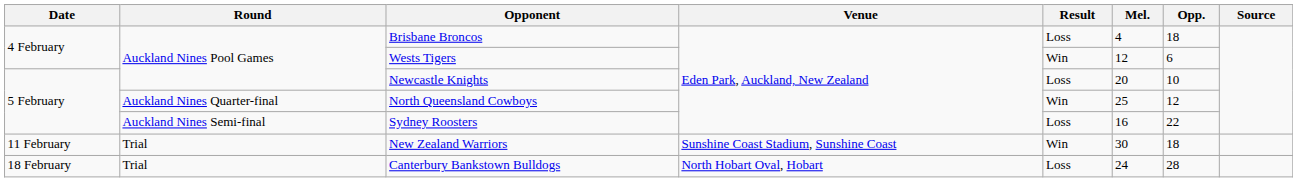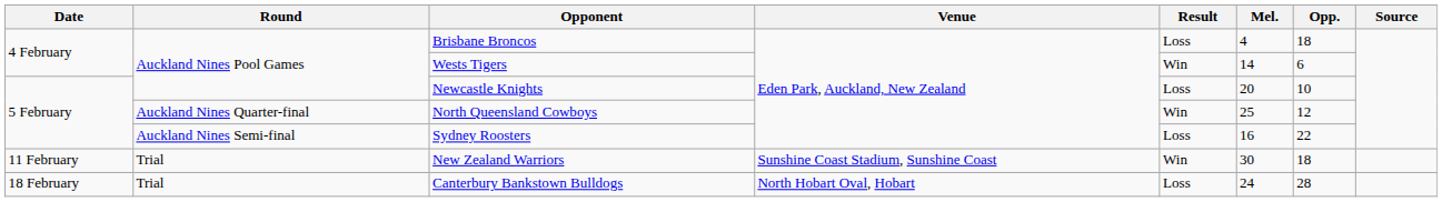 <table class="wikitable" style="font-size:80%; width:100%">
 <tr>
 <th>Date</th>
 <th>Round</th>
 <th>Opponent</th>
 <th>Venue</th>
 <th>Result</th>
 <th>Mel.</th>
 <th>Opp.</th>
 <th>Source</th>
 </tr>
 <tr>
 <td rowspan="2">4 February</td>
 <td rowspan="3"><a href='#'>Auckland Nines</a> Pool Games</td>
 <td> <a href='#'>Brisbane Broncos</a></td>
 <td rowspan="5"><a href='#'>Eden Park</a>, <a href='#'>Auckland, New Zealand</a></td>
 <td>Loss</td>
 <td>4</td>
 <td>18</td>
 <td rowspan="5"></td>
 </tr>
 <tr>
 <td> <a href='#'>Wests Tigers</a></td>
 <td>Win</td>
-<td>12</td>
+<td>14</td>
 <td>6</td>
 </tr>
 <tr>
 <td rowspan="3">5 February</td>
 <td> <a href='#'>Newcastle Knights</a></td>
 <td>Loss</td>
 <td>20</td>
 <td>10</td>
 </tr>
 <tr>
 <td><a href='#'>Auckland Nines</a> Quarter-final</td>
 <td> <a href='#'>North Queensland Cowboys</a></td>
 <td>Win</td>
 <td>25</td>
 <td>12</td>
 </tr>
 <tr>
 <td><a href='#'>Auckland Nines</a> Semi-final</td>
 <td> <a href='#'>Sydney Roosters</a></td>
 <td>Loss</td>
 <td>16</td>
 <td>22</td>
 </tr>
 <tr>
 <td>11 February</td>
 <td>Trial</td>
 <td> <a href='#'>New Zealand Warriors</a></td>
 <td><a href='#'>Sunshine Coast Stadium</a>, <a href='#'>Sunshine Coast</a></td>
 <td>Win</td>
 <td>30</td>
 <td>18</td>
 <td></td>
 </tr>
 <tr>
 <td>18 February</td>
 <td>Trial</td>
 <td> <a href='#'>Canterbury Bankstown Bulldogs</a></td>
 <td><a href='#'>North Hobart Oval</a>, <a href='#'>Hobart</a></td>
 <td>Loss</td>
 <td>24</td>
 <td>28</td>
 <td></td>
 </tr>
 </table>
